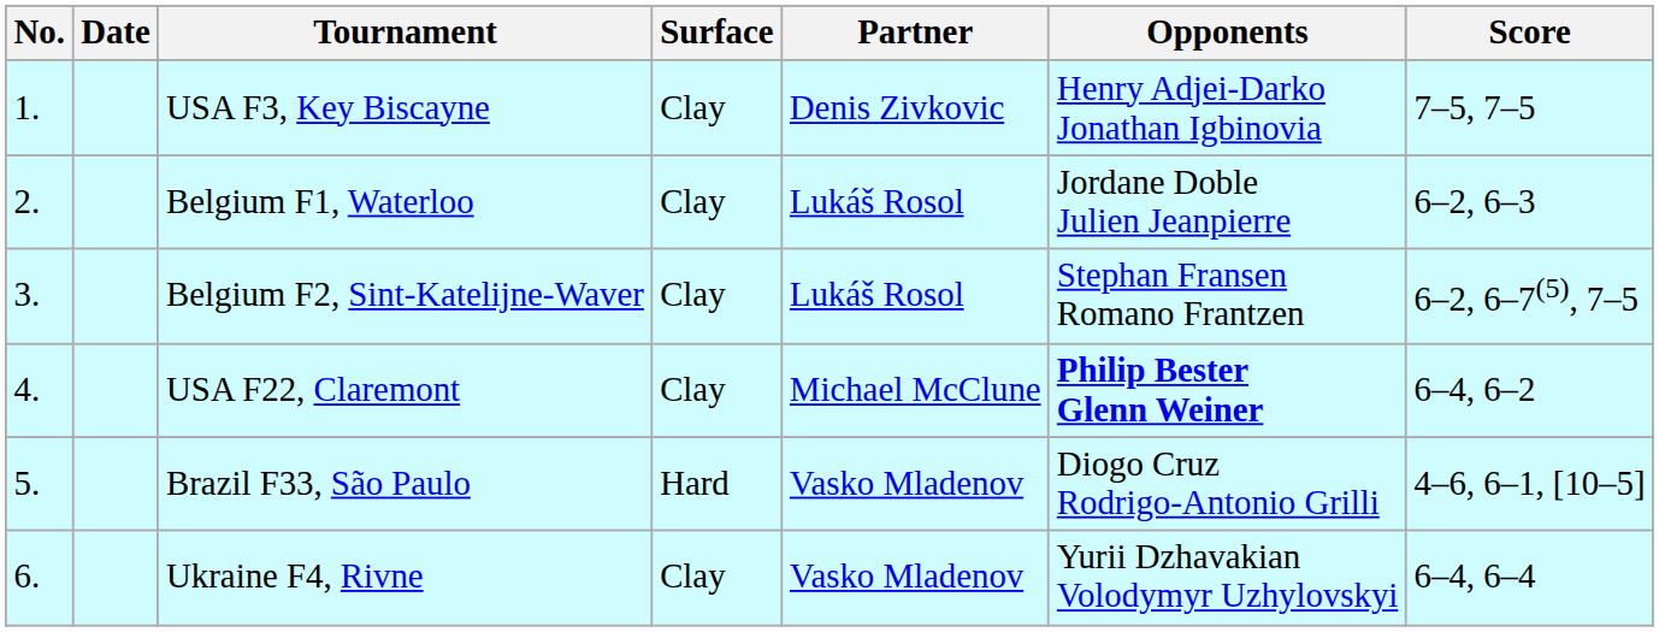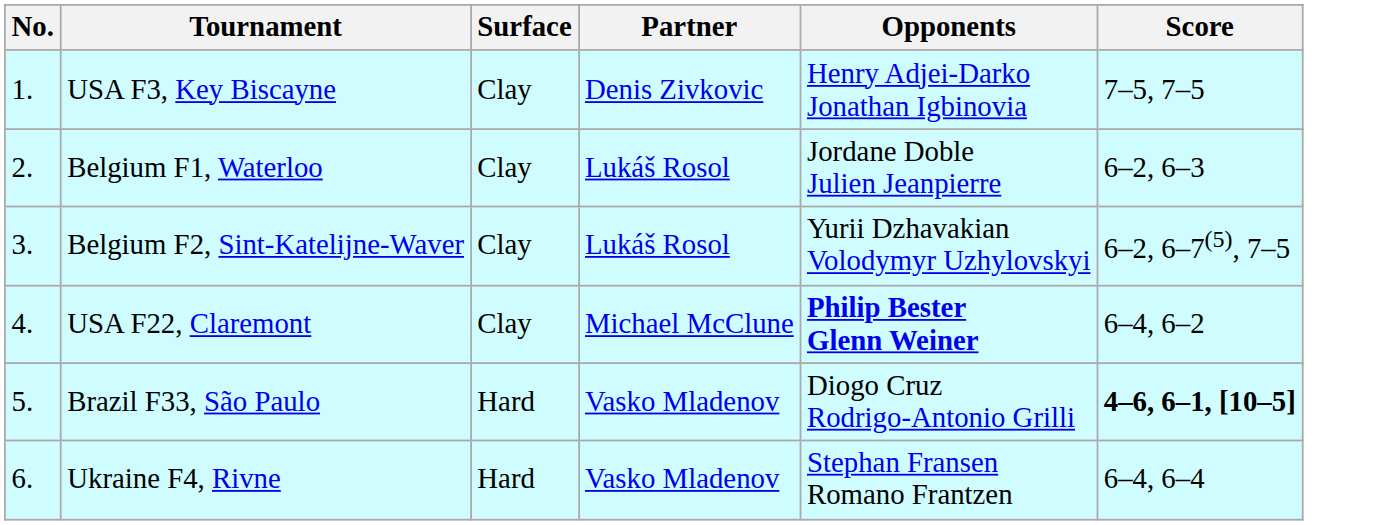 <table class="sortable wikitable">
 <tr>
 <th>No.</th>
-<th>Date</th>
 <th>Tournament</th>
 <th>Surface</th>
 <th>Partner</th>
 <th>Opponents</th>
 <th class="unsortable">Score</th>
 </tr>
 <tr style="background:#cffcff;">
 <td>1.</td>
-<td></td>
 <td>USA F3, <a href='#'>Key Biscayne</a></td>
 <td>Clay</td>
 <td> <a href='#'>Denis Zivkovic</a></td>
 <td> <a href='#'>Henry Adjei-Darko</a> <br>  <a href='#'>Jonathan Igbinovia</a></td>
 <td>7–5, 7–5</td>
 </tr>
 <tr style="background:#cffcff;">
 <td>2.</td>
-<td></td>
 <td>Belgium F1, <a href='#'>Waterloo</a></td>
 <td>Clay</td>
 <td> <a href='#'>Lukáš Rosol</a></td>
 <td> Jordane Doble<br> <a href='#'>Julien Jeanpierre</a></td>
 <td>6–2, 6–3</td>
 </tr>
 <tr style="background:#cffcff;">
 <td>3.</td>
-<td></td>
 <td>Belgium F2, <a href='#'>Sint-Katelijne-Waver</a></td>
 <td>Clay</td>
 <td> <a href='#'>Lukáš Rosol</a></td>
-<td> <a href='#'>Stephan Fransen</a><br> Romano Frantzen</td>
+<td> Yurii Dzhavakian<br> <a href='#'>Volodymyr Uzhylovskyi</a></td>
 <td>6–2, 6–7<sup>(5)</sup>, 7–5</td>
 </tr>
 <tr style="background:#cffcff;">
 <td>4.</td>
-<td></td>
 <td>USA F22, <a href='#'>Claremont</a></td>
 <td>Clay</td>
 <td> <a href='#'>Michael McClune</a></td>
 <td><strong> <a href='#'>Philip Bester</a> <br>  <a href='#'>Glenn Weiner</a></strong></td>
 <td>6–4, 6–2</td>
 </tr>
 <tr style="background:#cffcff;">
 <td>5.</td>
-<td></td>
 <td>Brazil F33, <a href='#'>São Paulo</a></td>
 <td>Hard</td>
 <td> <a href='#'>Vasko Mladenov</a></td>
 <td> Diogo Cruz<br> <a href='#'>Rodrigo-Antonio Grilli</a></td>
-<td>4–6, 6–1, [10–5]</td>
+<td><strong>4–6, 6–1, [10–5]</strong></td>
 </tr>
 <tr style="background:#cffcff;">
 <td>6.</td>
-<td></td>
 <td>Ukraine F4, <a href='#'>Rivne</a></td>
-<td>Clay</td>
+<td>Hard</td>
 <td> <a href='#'>Vasko Mladenov</a></td>
-<td> Yurii Dzhavakian<br> <a href='#'>Volodymyr Uzhylovskyi</a></td>
+<td> <a href='#'>Stephan Fransen</a><br> Romano Frantzen</td>
 <td>6–4, 6–4</td>
 </tr>
 </table>
